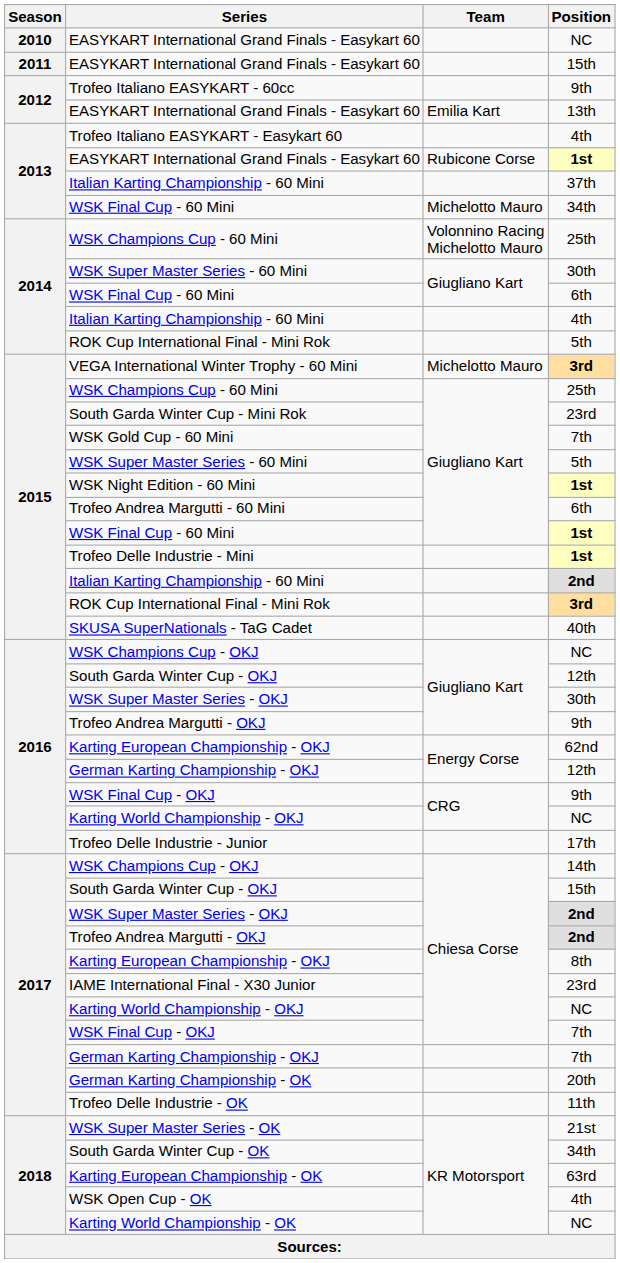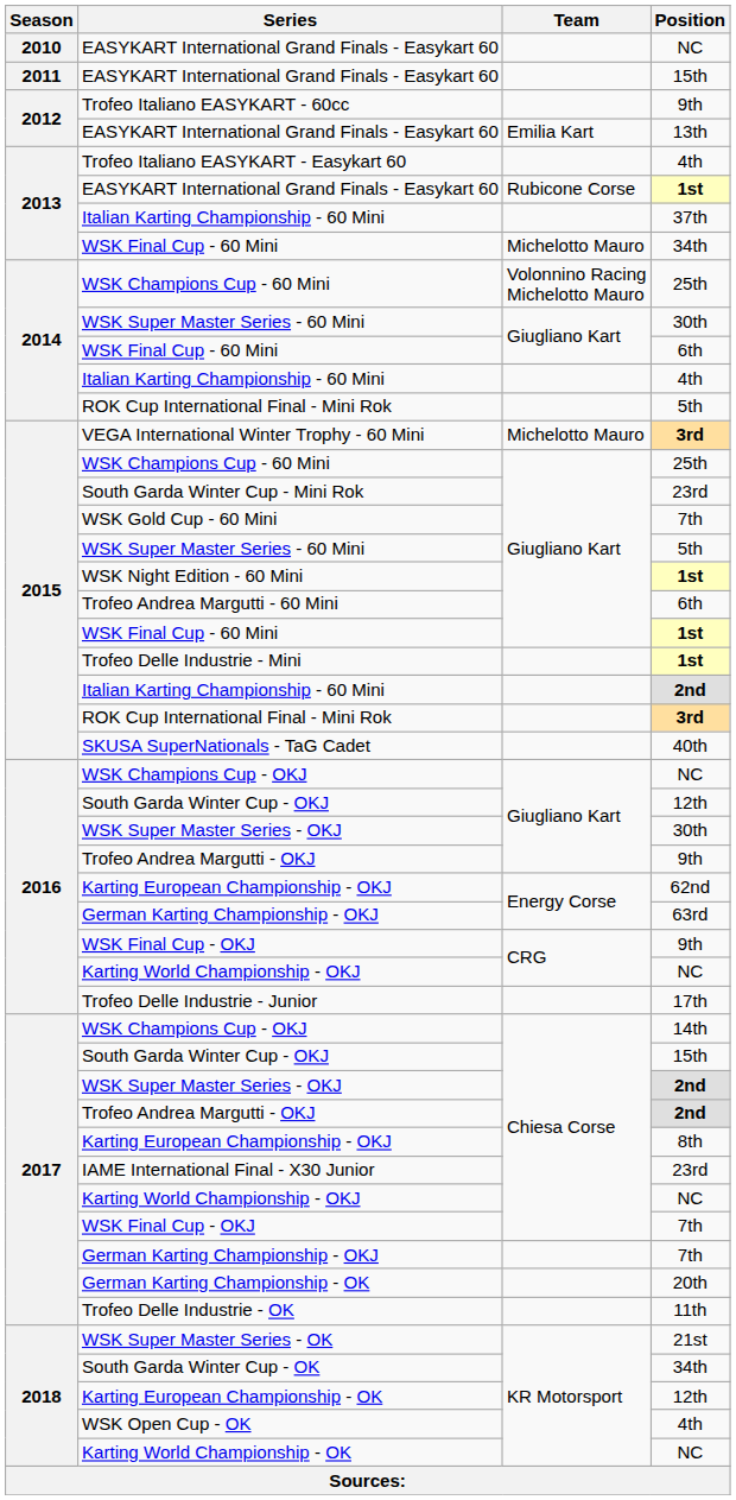 <table class="wikitable" style="font-size: 85%; text-align:center">
 <tr>
 <th>Season</th>
 <th>Series</th>
 <th>Team</th>
 <th>Position</th>
 </tr>
 <tr>
 <th>2010</th>
 <td align="left">EASYKART International Grand Finals - Easykart 60</td>
 <td align="left"></td>
 <td style="background:#;">NC</td>
 </tr>
 <tr>
 <th>2011</th>
 <td align="left">EASYKART International Grand Finals - Easykart 60</td>
 <td align="left"></td>
 <td style="background:#;">15th</td>
 </tr>
 <tr>
 <th rowspan="2">2012</th>
 <td align="left">Trofeo Italiano EASYKART - 60cc</td>
 <td align="left"></td>
 <td style="background:#;">9th</td>
 </tr>
 <tr>
 <td align="left">EASYKART International Grand Finals - Easykart 60</td>
 <td align="left">Emilia Kart</td>
 <td style="background:#;">13th</td>
 </tr>
 <tr>
 <th rowspan="4">2013</th>
 <td align="left">Trofeo Italiano EASYKART - Easykart 60</td>
 <td align="left"></td>
 <td style="background:#;">4th</td>
 </tr>
 <tr>
 <td align="left">EASYKART International Grand Finals - Easykart 60</td>
 <td align="left">Rubicone Corse</td>
 <td style="background:#FFFFBF;"><strong>1st</strong></td>
 </tr>
 <tr>
 <td align="left"><a href='#'>Italian Karting Championship</a> - 60 Mini</td>
 <td align="left"></td>
 <td style="background:#;">37th</td>
 </tr>
 <tr>
 <td align="left"><a href='#'>WSK Final Cup</a> - 60 Mini</td>
 <td align="left">Michelotto Mauro</td>
 <td style="background:#;">34th</td>
 </tr>
 <tr>
 <th rowspan="5">2014</th>
 <td align="left"><a href='#'>WSK Champions Cup</a> - 60 Mini</td>
 <td align="left">Volonnino Racing<br>Michelotto Mauro</td>
 <td style="background:#;">25th</td>
 </tr>
 <tr>
 <td align="left"><a href='#'>WSK Super Master Series</a> - 60 Mini</td>
 <td align="left" rowspan="2">Giugliano Kart</td>
 <td style="background:#;">30th</td>
 </tr>
 <tr>
 <td align="left"><a href='#'>WSK Final Cup</a> - 60 Mini</td>
 <td style="background:#;">6th</td>
 </tr>
 <tr>
 <td align="left"><a href='#'>Italian Karting Championship</a> - 60 Mini</td>
 <td align="left"></td>
 <td style="background:#;">4th</td>
 </tr>
 <tr>
 <td align="left">ROK Cup International Final - Mini Rok</td>
 <td align="left"></td>
 <td style="background:#;">5th</td>
 </tr>
 <tr>
 <th rowspan="12">2015</th>
 <td align="left">VEGA International Winter Trophy - 60 Mini</td>
 <td align="left">Michelotto Mauro</td>
 <td style="background:#ffdf9f;"><strong>3rd</strong></td>
 </tr>
 <tr>
 <td align="left"><a href='#'>WSK Champions Cup</a> - 60 Mini</td>
 <td align="left" rowspan="7">Giugliano Kart</td>
 <td style="background:#;">25th</td>
 </tr>
 <tr>
 <td align="left">South Garda Winter Cup - Mini Rok</td>
 <td style="background:#;">23rd</td>
 </tr>
 <tr>
 <td align="left">WSK Gold Cup - 60 Mini</td>
 <td style="background:#;">7th</td>
 </tr>
 <tr>
 <td align="left"><a href='#'>WSK Super Master Series</a> - 60 Mini</td>
 <td style="background:#;">5th</td>
 </tr>
 <tr>
 <td align="left">WSK Night Edition - 60 Mini</td>
 <td style="background:#FFFFBF;"><strong>1st</strong></td>
 </tr>
 <tr>
 <td align="left">Trofeo Andrea Margutti - 60 Mini</td>
 <td style="background:#;">6th</td>
 </tr>
 <tr>
 <td align="left"><a href='#'>WSK Final Cup</a> - 60 Mini</td>
 <td style="background:#FFFFBF;"><strong>1st</strong></td>
 </tr>
 <tr>
 <td align="left">Trofeo Delle Industrie - Mini</td>
 <td align="left"></td>
 <td style="background:#FFFFBF;"><strong>1st</strong></td>
 </tr>
 <tr>
 <td align="left"><a href='#'>Italian Karting Championship</a> - 60 Mini</td>
 <td align="left"></td>
 <td style="background:#dfdfdf;"><strong>2nd</strong></td>
 </tr>
 <tr>
 <td align="left">ROK Cup International Final - Mini Rok</td>
 <td align="left"></td>
 <td style="background:#ffdf9f;"><strong>3rd</strong></td>
 </tr>
 <tr>
 <td align="left"><a href='#'>SKUSA SuperNationals</a> - TaG Cadet</td>
 <td align="left"></td>
 <td style="background:#;">40th</td>
 </tr>
 <tr>
 <th rowspan="9">2016</th>
 <td align="left"><a href='#'>WSK Champions Cup</a> - <a href='#'>OKJ</a></td>
 <td align="left" rowspan="4">Giugliano Kart</td>
 <td style="background:#;">NC</td>
 </tr>
 <tr>
 <td align="left">South Garda Winter Cup - <a href='#'>OKJ</a></td>
 <td style="background:#;">12th</td>
 </tr>
 <tr>
 <td align="left"><a href='#'>WSK Super Master Series</a> - <a href='#'>OKJ</a> </td>
 <td style="background:#;">30th</td>
 </tr>
 <tr>
 <td align="left">Trofeo Andrea Margutti - <a href='#'>OKJ</a></td>
 <td style="background:#;">9th</td>
 </tr>
 <tr>
 <td align="left"><a href='#'>Karting European Championship</a> - <a href='#'>OKJ</a></td>
 <td align="left" rowspan="2">Energy Corse</td>
 <td style="background:#;">62nd</td>
 </tr>
 <tr>
 <td align="left"><a href='#'>German Karting Championship</a> - <a href='#'>OKJ</a></td>
-<td style="background:#;">12th</td>
+<td style="background:#;">63rd</td>
 </tr>
 <tr>
 <td align="left"><a href='#'>WSK Final Cup</a> - <a href='#'>OKJ</a></td>
 <td align="left" rowspan="2">CRG</td>
 <td style="background:#;">9th</td>
 </tr>
 <tr>
 <td align="left"><a href='#'>Karting World Championship</a> - <a href='#'>OKJ</a></td>
 <td style="background:#;">NC</td>
 </tr>
 <tr>
 <td align="left">Trofeo Delle Industrie - Junior</td>
 <td align="left"></td>
 <td style="background:#;">17th</td>
 </tr>
 <tr>
 <th rowspan="11">2017</th>
 <td align="left"><a href='#'>WSK Champions Cup</a> - <a href='#'>OKJ</a></td>
 <td align="left" rowspan="8">Chiesa Corse</td>
 <td style="background:#;">14th</td>
 </tr>
 <tr>
 <td align="left">South Garda Winter Cup - <a href='#'>OKJ</a></td>
 <td style="background:#;">15th</td>
 </tr>
 <tr>
 <td align="left"><a href='#'>WSK Super Master Series</a> - <a href='#'>OKJ</a></td>
 <td style="background:#dfdfdf;"><strong>2nd</strong></td>
 </tr>
 <tr>
 <td align="left">Trofeo Andrea Margutti - <a href='#'>OKJ</a></td>
 <td style="background:#dfdfdf;"><strong>2nd</strong></td>
 </tr>
 <tr>
 <td align="left"><a href='#'>Karting European Championship</a> - <a href='#'>OKJ</a></td>
 <td style="background:#;">8th</td>
 </tr>
 <tr>
 <td align="left">IAME International Final - X30 Junior</td>
 <td style="background:#;">23rd</td>
 </tr>
 <tr>
 <td align="left"><a href='#'>Karting World Championship</a> - <a href='#'>OKJ</a></td>
 <td style="background:#;">NC</td>
 </tr>
 <tr>
 <td align="left"><a href='#'>WSK Final Cup</a> - <a href='#'>OKJ</a></td>
 <td style="background:#;">7th</td>
 </tr>
 <tr>
 <td align="left"><a href='#'>German Karting Championship</a> - <a href='#'>OKJ</a></td>
 <td align="left"></td>
 <td style="background:#;">7th</td>
 </tr>
 <tr>
 <td align="left"><a href='#'>German Karting Championship</a> - <a href='#'>OK</a></td>
 <td align="left"></td>
 <td style="background:#;">20th</td>
 </tr>
 <tr>
 <td align="left">Trofeo Delle Industrie - <a href='#'>OK</a></td>
 <td align="left"></td>
 <td style="background:#;">11th</td>
 </tr>
 <tr>
 <th rowspan="5">2018</th>
 <td align="left"><a href='#'>WSK Super Master Series</a> - <a href='#'>OK</a></td>
 <td align="left" rowspan="5">KR Motorsport</td>
 <td style="background:#;">21st</td>
 </tr>
 <tr>
 <td align="left">South Garda Winter Cup - <a href='#'>OK</a></td>
 <td style="background:#;">34th</td>
 </tr>
 <tr>
 <td align="left"><a href='#'>Karting European Championship</a> - <a href='#'>OK</a></td>
-<td style="background:#;">63rd</td>
+<td style="background:#;">12th</td>
 </tr>
 <tr>
 <td align="left">WSK Open Cup - <a href='#'>OK</a></td>
 <td style="background:#;">4th</td>
 </tr>
 <tr>
 <td align="left"><a href='#'>Karting World Championship</a> - <a href='#'>OK</a></td>
 <td style="background:#;">NC</td>
 </tr>
 <tr>
 <th colspan="4">Sources:</th>
 </tr>
 </table>
